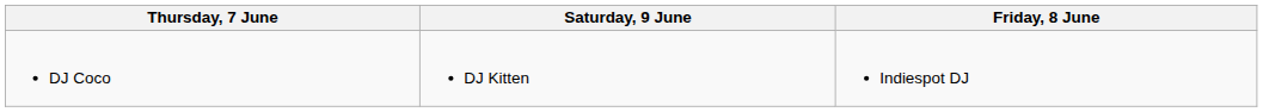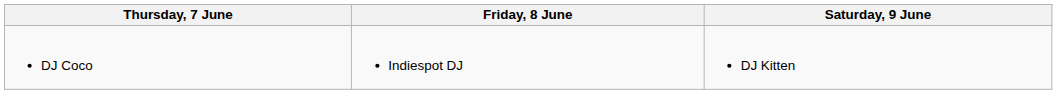 <table class="wikitable">
 <tr>
 <th width="500">Thursday, 7 June</th>
+<th width="500">Friday, 8 June</th>
 <th width="500">Saturday, 9 June</th>
-<th width="500">Friday, 8 June</th>
 </tr>
 <tr valign="top">
 <td><br><ul><li>DJ Coco</li></ul></td>
+<td><br><ul><li>Indiespot DJ</li></ul></td>
 <td><br><ul><li>DJ Kitten</li></ul></td>
-<td><br><ul><li>Indiespot DJ</li></ul></td>
 </tr>
 </table>
